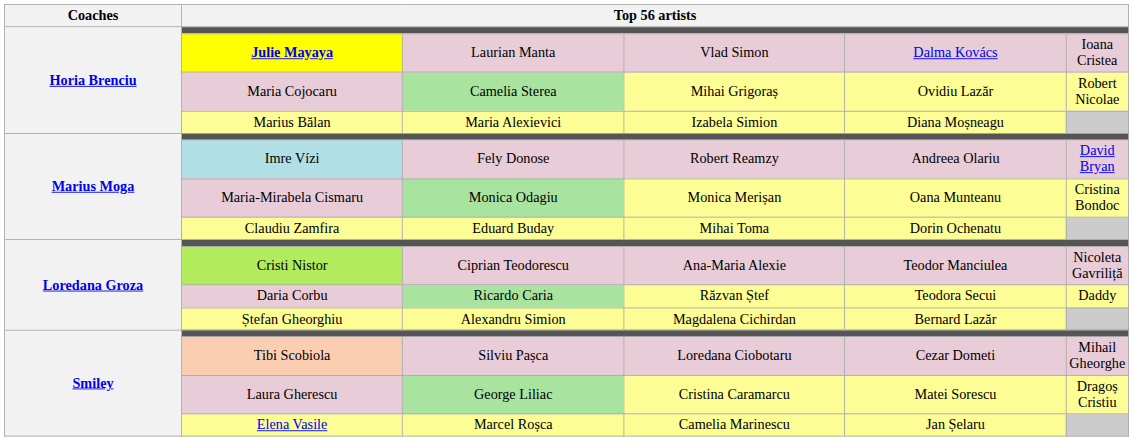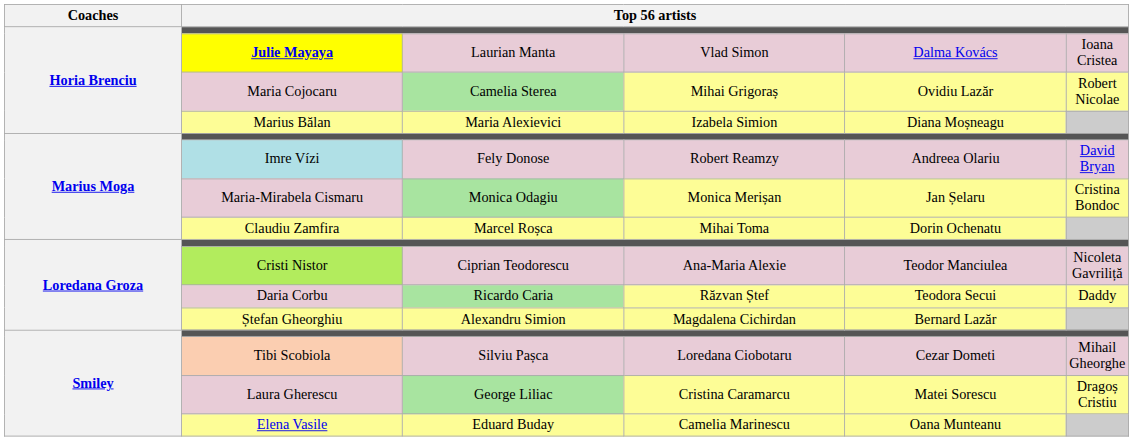 <table class="wikitable" style="text-align:center; width:100%;">
 <tr>
 <th scope="col" style="width:16%;">Coaches</th>
 <th scope="col" style="width:84%;" colspan="10">Top 56 artists</th>
 </tr>
 <tr>
 <th rowspan="4"><a href='#'>Horia Brenciu</a></th>
 <td colspan="5" style="background:#555"></td>
 </tr>
 <tr>
 <td width="20%" style="background:;" width="14%" bgcolor="yellow"><strong><a href='#'>Julie Mayaya</a></strong></td>
 <td width="20%" style="background:;" width="14%" bgcolor="#e8ccd7">Laurian Manta</td>
 <td width="20%" style="background:;" width="14%" bgcolor="#e8ccd7">Vlad Simon</td>
 <td width="20%" style="background:;" width="14%" bgcolor="#e8ccd7"><a href='#'>Dalma Kovács</a></td>
 <td width="20%" style="background:;" width="14%" bgcolor="#e8ccd7">Ioana Cristea</td>
 </tr>
 <tr>
 <td bgcolor="#e8ccd7">Maria Cojocaru</td>
 <td bgcolor="#a8e4a0">Camelia Sterea</td>
 <td bgcolor="#fdfd96">Mihai Grigoraș</td>
 <td bgcolor="#fdfd96">Ovidiu Lazăr</td>
 <td bgcolor="#fdfd96">Robert Nicolae</td>
 </tr>
 <tr>
 <td bgcolor="#fdfd96">Marius Bălan</td>
 <td bgcolor="#fdfd96">Maria Alexievici</td>
 <td bgcolor="#fdfd96">Izabela Simion</td>
 <td bgcolor="#fdfd96">Diana Moșneagu</td>
 <td bgcolor="#cccccc"></td>
 </tr>
 <tr>
 <th rowspan="4"><a href='#'>Marius Moga</a></th>
 <td colspan="5" style="background:#555"></td>
 </tr>
 <tr>
 <td bgcolor="#b0e0e6">Imre Vízi</td>
 <td bgcolor="#e8ccd7">Fely Donose</td>
 <td bgcolor="#e8ccd7">Robert Reamzy</td>
 <td bgcolor="#e8ccd7">Andreea Olariu</td>
 <td bgcolor="#e8ccd7"><a href='#'>David Bryan</a></td>
 </tr>
 <tr>
 <td bgcolor="#e8ccd7">Maria-Mirabela Cismaru</td>
 <td bgcolor="#a8e4a0">Monica Odagiu</td>
 <td bgcolor="#fdfd96">Monica Merișan</td>
-<td bgcolor="#fdfd96">Oana Munteanu</td>
+<td bgcolor="#fdfd96">Jan Șelaru</td>
 <td bgcolor="#fdfd96">Cristina Bondoc</td>
 </tr>
 <tr>
 <td bgcolor="#fdfd96">Claudiu Zamfira</td>
-<td bgcolor="#fdfd96">Eduard Buday</td>
+<td bgcolor="#fdfd96">Marcel Roșca</td>
 <td bgcolor="#fdfd96">Mihai Toma</td>
 <td bgcolor="#fdfd96">Dorin Ochenatu</td>
 <td bgcolor="#cccccc"></td>
 </tr>
 <tr>
 <th rowspan="4"><a href='#'>Loredana Groza</a></th>
 <td colspan="5" style="background:#555"></td>
 </tr>
 <tr>
 <td bgcolor="#b2ec5d">Cristi Nistor</td>
 <td bgcolor="#e8ccd7">Ciprian Teodorescu</td>
 <td bgcolor="#e8ccd7">Ana-Maria Alexie</td>
 <td bgcolor="#e8ccd7">Teodor Manciulea</td>
 <td bgcolor="#e8ccd7">Nicoleta Gavriliță</td>
 </tr>
 <tr>
 <td bgcolor="#e8ccd7">Daria Corbu</td>
 <td bgcolor="#a8e4a0">Ricardo Caria</td>
 <td bgcolor="#fdfd96">Răzvan Ștef</td>
 <td bgcolor="#fdfd96">Teodora Secui</td>
 <td bgcolor="#fdfd96">Daddy</td>
 </tr>
 <tr>
 <td bgcolor="#fdfd96">Ștefan Gheorghiu</td>
 <td bgcolor="#fdfd96">Alexandru Simion</td>
 <td bgcolor="#fdfd96">Magdalena Cichirdan</td>
 <td bgcolor="#fdfd96">Bernard Lazăr</td>
 <td bgcolor="#cccccc"></td>
 </tr>
 <tr>
 <th rowspan="4"><a href='#'>Smiley</a></th>
 <td colspan="5" style="background:#555"></td>
 </tr>
 <tr>
 <td bgcolor="#fbceb1">Tibi Scobiola</td>
 <td bgcolor="#e8ccd7">Silviu Pașca</td>
 <td bgcolor="#e8ccd7">Loredana Ciobotaru</td>
 <td bgcolor="#e8ccd7">Cezar Dometi</td>
 <td bgcolor="#e8ccd7">Mihail Gheorghe</td>
 </tr>
 <tr>
 <td bgcolor="#e8ccd7">Laura Gherescu</td>
 <td bgcolor="#a8e4a0">George Liliac</td>
 <td bgcolor="#fdfd96">Cristina Caramarcu</td>
 <td bgcolor="#fdfd96">Matei Sorescu</td>
 <td bgcolor="#fdfd96">Dragoș Cristiu</td>
 </tr>
 <tr>
 <td bgcolor="#fdfd96"><a href='#'>Elena Vasile</a></td>
-<td bgcolor="#fdfd96">Marcel Roșca</td>
+<td bgcolor="#fdfd96">Eduard Buday</td>
 <td bgcolor="#fdfd96">Camelia Marinescu</td>
-<td bgcolor="#fdfd96">Jan Șelaru</td>
+<td bgcolor="#fdfd96">Oana Munteanu</td>
 <td bgcolor="#cccccc"></td>
 </tr>
 </table>
